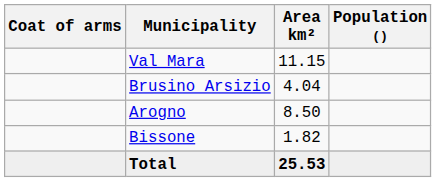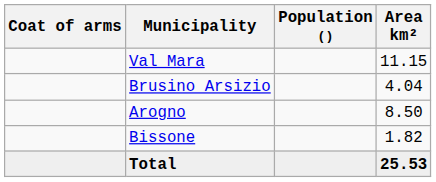 <table class="wikitable">
 <tr>
 <th>Coat of arms</th>
 <th>Municipality</th>
+<th>Population<br><small>()</small></th>
 <th>Area <br>km²</th>
-<th>Population<br><small>()</small></th>
 </tr>
 <tr>
 <td></td>
 <td><a href='#'>Val Mara</a></td>
+<td align="center"></td>
 <td align="center">11.15</td>
-<td align="center"></td>
 </tr>
 <tr>
 <td></td>
 <td><a href='#'>Brusino Arsizio</a></td>
+<td align="center"></td>
 <td align="center">4.04</td>
-<td align="center"></td>
 </tr>
 <tr>
 <td></td>
 <td><a href='#'>Arogno</a></td>
+<td align="center"></td>
 <td align="center">8.50</td>
-<td align="center"></td>
 </tr>
 <tr>
 <td></td>
 <td><a href='#'>Bissone</a></td>
+<td align="center"></td>
 <td align="center">1.82</td>
-<td align="center"></td>
 </tr>
 <tr>
 <td bgcolor="#EFEFEF"></td>
 <td bgcolor="#EFEFEF"><strong>Total</strong></td>
+<td bgcolor="#EFEFEF" align="center"></td>
 <td bgcolor="#EFEFEF" align="center"><strong>25.53</strong></td>
-<td bgcolor="#EFEFEF" align="center"></td>
 </tr>
 </table>
